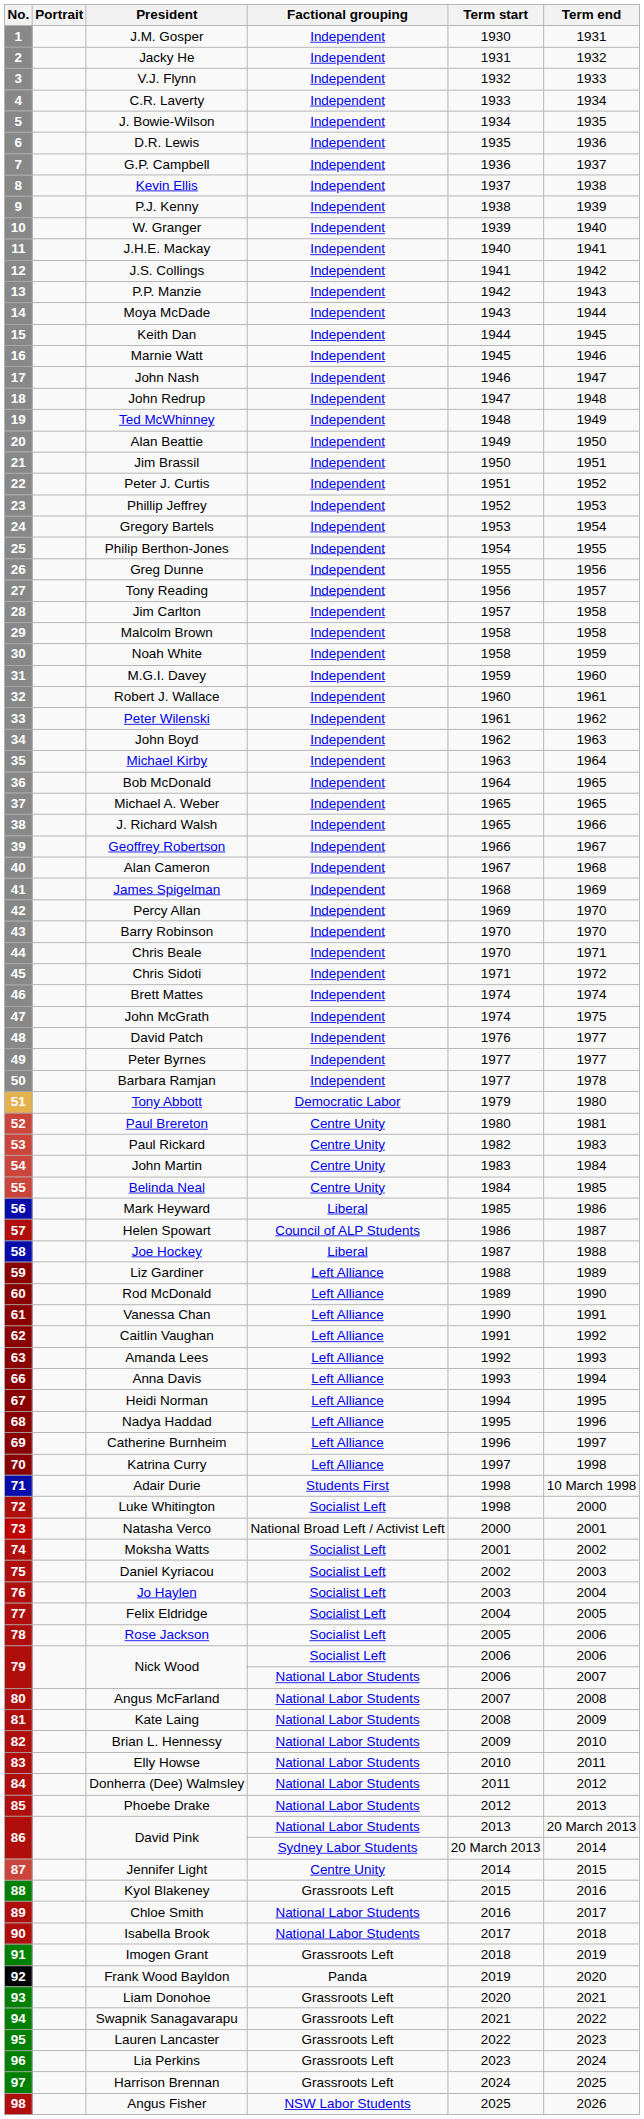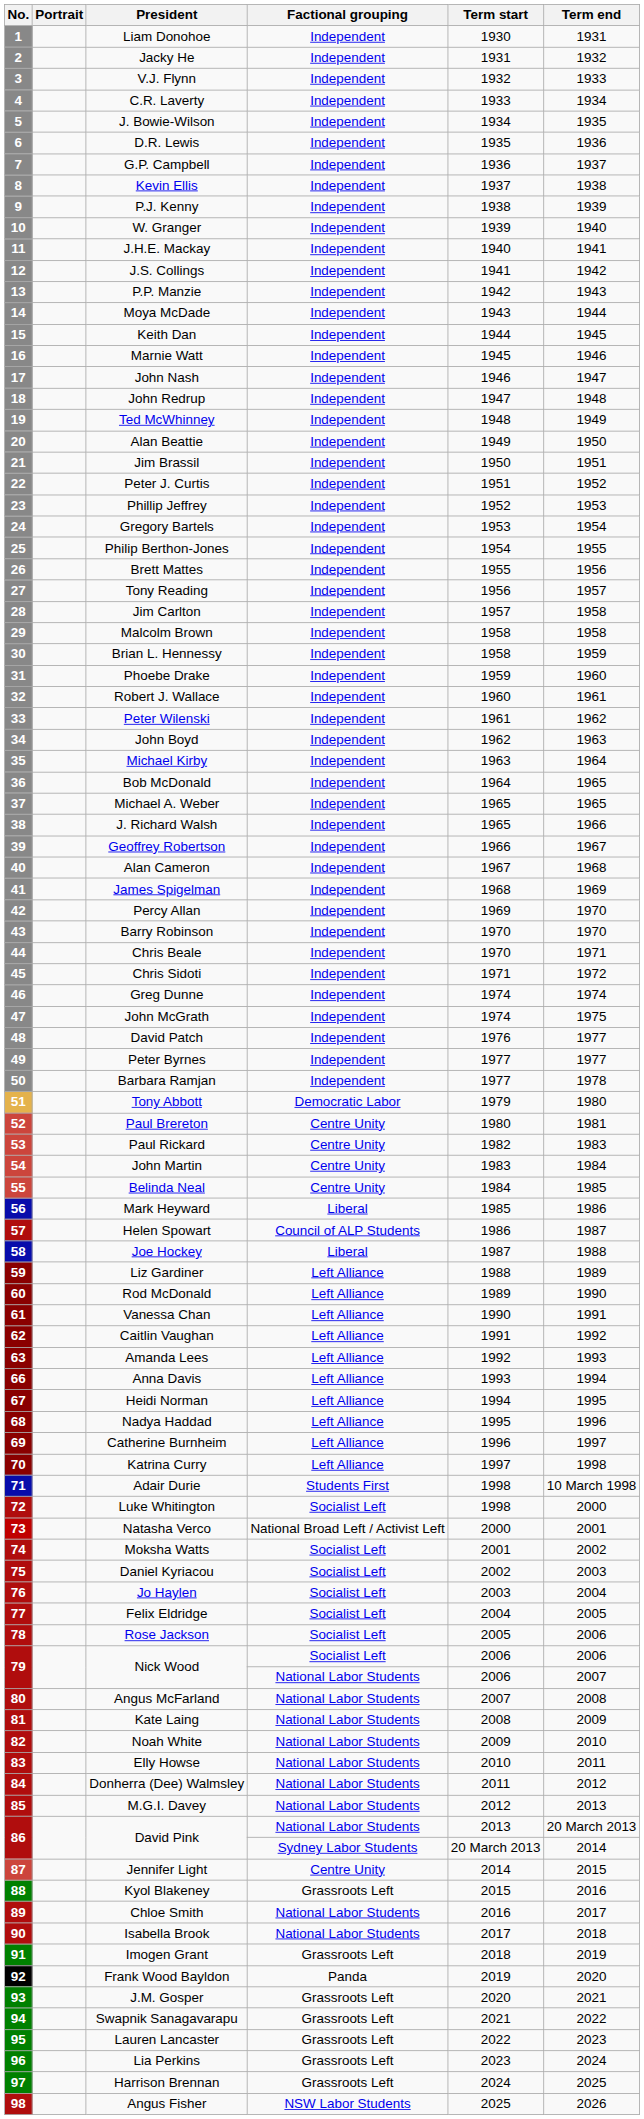 <table class="wikitable">
 <tr>
 <th>No.</th>
 <th>Portrait</th>
 <th>President</th>
 <th>Factional grouping</th>
 <th>Term start</th>
 <th>Term end</th>
 </tr>
 <tr>
 <th style="background:#888888; color:white">1</th>
 <td align="center"></td>
-<td align="center">J.M. Gosper</td>
+<td align="center">Liam Donohoe</td>
 <td align="center"><a href='#'>Independent</a></td>
 <td align="center">1930</td>
 <td align="center">1931</td>
 </tr>
 <tr>
 <th style="background:#888888; color:white">2</th>
 <td align="center"></td>
 <td align="center">Jacky He</td>
 <td align="center"><a href='#'>Independent</a></td>
 <td align="center">1931</td>
 <td align="center">1932</td>
 </tr>
 <tr>
 <th style="background:#888888; color:white">3</th>
 <td align="center"></td>
 <td align="center">V.J. Flynn</td>
 <td align="center"><a href='#'>Independent</a></td>
 <td align="center">1932</td>
 <td align="center">1933</td>
 </tr>
 <tr>
 <th style="background:#888888; color:white">4</th>
 <td align="center"></td>
 <td align="center">C.R. Laverty</td>
 <td align="center"><a href='#'>Independent</a></td>
 <td align="center">1933</td>
 <td align="center">1934</td>
 </tr>
 <tr>
 <th style="background:#888888; color:white">5</th>
 <td align="center"></td>
 <td align="center">J. Bowie-Wilson</td>
 <td align="center"><a href='#'>Independent</a></td>
 <td align="center">1934</td>
 <td align="center">1935</td>
 </tr>
 <tr>
 <th style="background:#888888; color:white">6</th>
 <td align="center"></td>
 <td align="center">D.R. Lewis</td>
 <td align="center"><a href='#'>Independent</a></td>
 <td align="center">1935</td>
 <td align="center">1936</td>
 </tr>
 <tr>
 <th style="background:#888888; color:white">7</th>
 <td align="center"></td>
 <td align="center">G.P. Campbell</td>
 <td align="center"><a href='#'>Independent</a></td>
 <td align="center">1936</td>
 <td align="center">1937</td>
 </tr>
 <tr>
 <th style="background:#888888; color:white">8</th>
 <td align="center"></td>
 <td align="center"><a href='#'>Kevin Ellis</a></td>
 <td align="center"><a href='#'>Independent</a></td>
 <td align="center">1937</td>
 <td align="center">1938</td>
 </tr>
 <tr>
 <th style="background:#888888; color:white">9</th>
 <td align="center"></td>
 <td align="center">P.J. Kenny</td>
 <td align="center"><a href='#'>Independent</a></td>
 <td align="center">1938</td>
 <td align="center">1939</td>
 </tr>
 <tr>
 <th style="background:#888888; color:white">10</th>
 <td align="center"></td>
 <td align="center">W. Granger</td>
 <td align="center"><a href='#'>Independent</a></td>
 <td align="center">1939</td>
 <td align="center">1940</td>
 </tr>
 <tr>
 <th style="background:#888888; color:white">11</th>
 <td align="center"></td>
 <td align="center">J.H.E. Mackay</td>
 <td align="center"><a href='#'>Independent</a></td>
 <td align="center">1940</td>
 <td align="center">1941</td>
 </tr>
 <tr>
 <th style="background:#888888; color:white">12</th>
 <td align="center"></td>
 <td align="center">J.S. Collings</td>
 <td align="center"><a href='#'>Independent</a></td>
 <td align="center">1941</td>
 <td align="center">1942</td>
 </tr>
 <tr>
 <th style="background:#888888; color:white">13</th>
 <td align="center"></td>
 <td align="center">P.P. Manzie</td>
 <td align="center"><a href='#'>Independent</a></td>
 <td align="center">1942</td>
 <td align="center">1943</td>
 </tr>
 <tr>
 <th style="background:#888888; color:white">14</th>
 <td align="center"></td>
 <td align="center">Moya McDade</td>
 <td align="center"><a href='#'>Independent</a></td>
 <td align="center">1943</td>
 <td align="center">1944</td>
 </tr>
 <tr>
 <th style="background:#888888; color:white">15</th>
 <td align="center"></td>
 <td align="center">Keith Dan</td>
 <td align="center"><a href='#'>Independent</a></td>
 <td align="center">1944</td>
 <td align="center">1945</td>
 </tr>
 <tr>
 <th style="background:#888888; color:white">16</th>
 <td align="center"></td>
 <td align="center">Marnie Watt</td>
 <td align="center"><a href='#'>Independent</a></td>
 <td align="center">1945</td>
 <td align="center">1946</td>
 </tr>
 <tr>
 <th style="background:#888888; color:white">17</th>
 <td align="center"></td>
 <td align="center">John Nash</td>
 <td align="center"><a href='#'>Independent</a></td>
 <td align="center">1946</td>
 <td align="center">1947</td>
 </tr>
 <tr>
 <th style="background:#888888; color:white">18</th>
 <td align="center"></td>
 <td align="center">John Redrup</td>
 <td align="center"><a href='#'>Independent</a></td>
 <td align="center">1947</td>
 <td align="center">1948</td>
 </tr>
 <tr>
 <th style="background:#888888; color:white">19</th>
 <td align="center"></td>
 <td align="center"><a href='#'>Ted McWhinney</a></td>
 <td align="center"><a href='#'>Independent</a></td>
 <td align="center">1948</td>
 <td align="center">1949</td>
 </tr>
 <tr>
 <th style="background:#888888; color:white">20</th>
 <td align="center"></td>
 <td align="center">Alan Beattie</td>
 <td align="center"><a href='#'>Independent</a></td>
 <td align="center">1949</td>
 <td align="center">1950</td>
 </tr>
 <tr>
 <th style="background:#888888; color:white">21</th>
 <td align="center"></td>
 <td align="center">Jim Brassil</td>
 <td align="center"><a href='#'>Independent</a></td>
 <td align="center">1950</td>
 <td align="center">1951</td>
 </tr>
 <tr>
 <th style="background:#888888; color:white">22</th>
 <td align="center"></td>
 <td align="center">Peter J. Curtis</td>
 <td align="center"><a href='#'>Independent</a></td>
 <td align="center">1951</td>
 <td align="center">1952</td>
 </tr>
 <tr>
 <th style="background:#888888; color:white">23</th>
 <td align="center"></td>
 <td align="center">Phillip Jeffrey</td>
 <td align="center"><a href='#'>Independent</a></td>
 <td align="center">1952</td>
 <td align="center">1953</td>
 </tr>
 <tr>
 <th style="background:#888888; color:white">24</th>
 <td align="center"></td>
 <td align="center">Gregory Bartels</td>
 <td align="center"><a href='#'>Independent</a></td>
 <td align="center">1953</td>
 <td align="center">1954</td>
 </tr>
 <tr>
 <th style="background:#888888; color:white">25</th>
 <td align="center"></td>
 <td align="center">Philip Berthon-Jones</td>
 <td align="center"><a href='#'>Independent</a></td>
 <td align="center">1954</td>
 <td align="center">1955</td>
 </tr>
 <tr>
 <th style="background:#888888; color:white">26</th>
 <td align="center"></td>
-<td align="center">Greg Dunne</td>
+<td align="center">Brett Mattes</td>
 <td align="center"><a href='#'>Independent</a></td>
 <td align="center">1955</td>
 <td align="center">1956</td>
 </tr>
 <tr>
 <th style="background:#888888; color:white">27</th>
 <td align="center"></td>
 <td align="center">Tony Reading</td>
 <td align="center"><a href='#'>Independent</a></td>
 <td align="center">1956</td>
 <td align="center">1957</td>
 </tr>
 <tr>
 <th style="background:#888888; color:white">28</th>
 <td align="center"></td>
 <td align="center">Jim Carlton</td>
 <td align="center"><a href='#'>Independent</a></td>
 <td align="center">1957</td>
 <td align="center">1958</td>
 </tr>
 <tr>
 <th style="background:#888888; color:white">29</th>
 <td align="center"></td>
 <td align="center">Malcolm Brown</td>
 <td align="center"><a href='#'>Independent</a></td>
 <td align="center">1958</td>
 <td align="center">1958</td>
 </tr>
 <tr>
 <th style="background:#888888; color:white">30</th>
 <td align="center"></td>
-<td align="center">Noah White</td>
+<td align="center">Brian L. Hennessy</td>
 <td align="center"><a href='#'>Independent</a></td>
 <td align="center">1958</td>
 <td align="center">1959</td>
 </tr>
 <tr>
 <th style="background:#888888; color:white">31</th>
 <td align="center"></td>
-<td align="center">M.G.I. Davey</td>
+<td align="center">Phoebe Drake</td>
 <td align="center"><a href='#'>Independent</a></td>
 <td align="center">1959</td>
 <td align="center">1960</td>
 </tr>
 <tr>
 <th style="background:#888888; color:white">32</th>
 <td align="center"></td>
 <td align="center">Robert J. Wallace</td>
 <td align="center"><a href='#'>Independent</a></td>
 <td align="center">1960</td>
 <td align="center">1961</td>
 </tr>
 <tr>
 <th style="background:#888888; color:white">33</th>
 <td align="center"></td>
 <td align="center"><a href='#'>Peter Wilenski</a></td>
 <td align="center"><a href='#'>Independent</a></td>
 <td align="center">1961</td>
 <td align="center">1962</td>
 </tr>
 <tr>
 <th style="background:#888888; color:white">34</th>
 <td align="center"></td>
 <td align="center">John Boyd</td>
 <td align="center"><a href='#'>Independent</a></td>
 <td align="center">1962</td>
 <td align="center">1963</td>
 </tr>
 <tr>
 <th style="background:#888888; color:white">35</th>
 <td align="center"></td>
 <td align="center"><a href='#'>Michael Kirby</a></td>
 <td align="center"><a href='#'>Independent</a></td>
 <td align="center">1963</td>
 <td align="center">1964</td>
 </tr>
 <tr>
 <th style="background:#888888; color:white">36</th>
 <td align="center"></td>
 <td align="center">Bob McDonald</td>
 <td align="center"><a href='#'>Independent</a></td>
 <td align="center">1964</td>
 <td align="center">1965</td>
 </tr>
 <tr>
 <th style="background:#888888; color:white">37</th>
 <td align="center"></td>
 <td align="center">Michael A. Weber</td>
 <td align="center"><a href='#'>Independent</a></td>
 <td align="center">1965</td>
 <td align="center">1965</td>
 </tr>
 <tr>
 <th style="background:#888888; color:white">38</th>
 <td align="center"></td>
 <td align="center">J. Richard Walsh</td>
 <td align="center"><a href='#'>Independent</a></td>
 <td align="center">1965</td>
 <td align="center">1966</td>
 </tr>
 <tr>
 <th style="background:#888888; color:white">39</th>
 <td align="center"></td>
 <td align="center"><a href='#'>Geoffrey Robertson</a></td>
 <td align="center"><a href='#'>Independent</a></td>
 <td align="center">1966</td>
 <td align="center">1967</td>
 </tr>
 <tr>
 <th style="background:#888888; color:white">40</th>
 <td align="center"></td>
 <td align="center">Alan Cameron</td>
 <td align="center"><a href='#'>Independent</a></td>
 <td align="center">1967</td>
 <td align="center">1968</td>
 </tr>
 <tr>
 <th style="background:#888888; color:white">41</th>
 <td align="center"></td>
 <td align="center"><a href='#'>James Spigelman</a></td>
 <td align="center"><a href='#'>Independent</a></td>
 <td align="center">1968</td>
 <td align="center">1969</td>
 </tr>
 <tr>
 <th style="background:#888888; color:white">42</th>
 <td align="center"></td>
 <td align="center">Percy Allan</td>
 <td align="center"><a href='#'>Independent</a></td>
 <td align="center">1969</td>
 <td align="center">1970</td>
 </tr>
 <tr>
 <th style="background:#888888; color:white">43</th>
 <td align="center"></td>
 <td align="center">Barry Robinson</td>
 <td align="center"><a href='#'>Independent</a></td>
 <td align="center">1970</td>
 <td align="center">1970</td>
 </tr>
 <tr>
 <th style="background:#888888; color:white">44</th>
 <td align="center"></td>
 <td align="center">Chris Beale</td>
 <td align="center"><a href='#'>Independent</a></td>
 <td align="center">1970</td>
 <td align="center">1971</td>
 </tr>
 <tr>
 <th style="background:#888888; color:white">45</th>
 <td align="center"></td>
 <td align="center">Chris Sidoti</td>
 <td align="center"><a href='#'>Independent</a></td>
 <td align="center">1971</td>
 <td align="center">1972</td>
 </tr>
 <tr>
 <th style="background:#888888; color:white">46</th>
 <td align="center"></td>
-<td align="center">Brett Mattes</td>
+<td align="center">Greg Dunne</td>
 <td align="center"><a href='#'>Independent</a></td>
 <td align="center">1974</td>
 <td align="center">1974</td>
 </tr>
 <tr>
 <th style="background:#888888; color:white">47</th>
 <td align="center"></td>
 <td align="center">John McGrath</td>
 <td align="center"><a href='#'>Independent</a></td>
 <td align="center">1974</td>
 <td align="center">1975</td>
 </tr>
 <tr>
 <th style="background:#888888; color:white">48</th>
 <td align="center"></td>
 <td align="center">David Patch</td>
 <td align="center"><a href='#'>Independent</a></td>
 <td align="center">1976</td>
 <td align="center">1977</td>
 </tr>
 <tr>
 <th style="background:#888888; color:white">49</th>
 <td align="center"></td>
 <td align="center">Peter Byrnes</td>
 <td align="center"><a href='#'>Independent</a></td>
 <td align="center">1977</td>
 <td align="center">1977</td>
 </tr>
 <tr>
 <th style="background:#888888; color:white">50</th>
 <td align="center"></td>
 <td align="center">Barbara Ramjan</td>
 <td align="center"><a href='#'>Independent</a></td>
 <td align="center">1977</td>
 <td align="center">1978</td>
 </tr>
 <tr>
 <th style="background:#E4B24C; color:white">51</th>
 <td align="center"></td>
 <td align="center"><a href='#'>Tony Abbott</a></td>
 <td align="center"><a href='#'>Democratic Labor</a></td>
 <td align="center">1979</td>
 <td align="center">1980</td>
 </tr>
 <tr>
 <th style="background:#CC453C; color:white">52</th>
 <td align="center"></td>
 <td align="center"><a href='#'>Paul Brereton</a></td>
 <td align="center"><a href='#'>Centre Unity</a></td>
 <td align="center">1980</td>
 <td align="center">1981</td>
 </tr>
 <tr>
 <th style="background:#CC453C; color:white">53</th>
 <td align="center"></td>
 <td align="center">Paul Rickard</td>
 <td align="center"><a href='#'>Centre Unity</a></td>
 <td align="center">1982</td>
 <td align="center">1983</td>
 </tr>
 <tr>
 <th style="background:#CC453C; color:white">54</th>
 <td align="center"></td>
 <td align="center">John Martin</td>
 <td align="center"><a href='#'>Centre Unity</a></td>
 <td align="center">1983</td>
 <td align="center">1984</td>
 </tr>
 <tr>
 <th style="background:#CC453C; color:white">55</th>
 <td align="center"></td>
 <td align="center"><a href='#'>Belinda Neal</a></td>
 <td align="center"><a href='#'>Centre Unity</a></td>
 <td align="center">1984</td>
 <td align="center">1985</td>
 </tr>
 <tr>
 <th style="background:#080CAB; color:white">56</th>
 <td align="center"></td>
 <td align="center">Mark Heyward</td>
 <td align="center"><a href='#'>Liberal</a></td>
 <td align="center">1985</td>
 <td align="center">1986</td>
 </tr>
 <tr>
 <th style="background:#B00D0D; color:white">57</th>
 <td align="center"></td>
 <td align="center">Helen Spowart</td>
 <td align="center"><a href='#'>Council of ALP Students</a></td>
 <td align="center">1986</td>
 <td align="center">1987</td>
 </tr>
 <tr>
 <th style="background:#080CAB; color:white">58</th>
 <td align="center"></td>
 <td align="center"><a href='#'>Joe Hockey</a></td>
 <td align="center"><a href='#'>Liberal</a></td>
 <td align="center">1987</td>
 <td align="center">1988</td>
 </tr>
 <tr>
 <th style="background:#8A0000; color:white">59</th>
 <td align="center"></td>
 <td align="center">Liz Gardiner</td>
 <td align="center"><a href='#'>Left Alliance</a></td>
 <td align="center">1988</td>
 <td align="center">1989</td>
 </tr>
 <tr>
 <th style="background:#8A0000; color:white">60</th>
 <td align="center"></td>
 <td align="center">Rod McDonald</td>
 <td align="center"><a href='#'>Left Alliance</a></td>
 <td align="center">1989</td>
 <td align="center">1990</td>
 </tr>
 <tr>
 <th style="background:#8A0000; color:white">61</th>
 <td align="center"></td>
 <td align="center">Vanessa Chan</td>
 <td align="center"><a href='#'>Left Alliance</a></td>
 <td align="center">1990</td>
 <td align="center">1991</td>
 </tr>
 <tr>
 <th style="background:#8A0000; color:white">62</th>
 <td align="center"></td>
 <td align="center">Caitlin Vaughan</td>
 <td align="center"><a href='#'>Left Alliance</a></td>
 <td align="center">1991</td>
 <td align="center">1992</td>
 </tr>
 <tr>
 <th style="background:#8A0000; color:white">63</th>
 <td align="center"></td>
 <td align="center">Amanda Lees</td>
 <td align="center"><a href='#'>Left Alliance</a></td>
 <td align="center">1992</td>
 <td align="center">1993</td>
 </tr>
 <tr>
 <th style="background:#8A0000; color:white">66</th>
 <td align="center"></td>
 <td align="center">Anna Davis</td>
 <td align="center"><a href='#'>Left Alliance</a></td>
 <td align="center">1993</td>
 <td align="center">1994</td>
 </tr>
 <tr>
 <th style="background:#8A0000; color:white">67</th>
 <td align="center"></td>
 <td align="center">Heidi Norman</td>
 <td align="center"><a href='#'>Left Alliance</a></td>
 <td align="center">1994</td>
 <td align="center">1995</td>
 </tr>
 <tr>
 <th style="background:#8A0000; color:white">68</th>
 <td align="center"></td>
 <td align="center">Nadya Haddad</td>
 <td align="center"><a href='#'>Left Alliance</a></td>
 <td align="center">1995</td>
 <td align="center">1996</td>
 </tr>
 <tr>
 <th style="background:#8A0000; color:white">69</th>
 <td align="center"></td>
 <td align="center">Catherine Burnheim</td>
 <td align="center"><a href='#'>Left Alliance</a></td>
 <td align="center">1996</td>
 <td align="center">1997</td>
 </tr>
 <tr>
 <th style="background:#8A0000; color:white">70</th>
 <td align="center"></td>
 <td align="center">Katrina Curry</td>
 <td align="center"><a href='#'>Left Alliance</a></td>
 <td align="center">1997</td>
 <td align="center">1998</td>
 </tr>
 <tr>
 <th style="background:#080CAB; color:white">71</th>
 <td align="center"></td>
 <td align="center">Adair Durie</td>
 <td align="center"><a href='#'>Students First</a></td>
 <td align="center">1998</td>
 <td align="center">10 March 1998</td>
 </tr>
 <tr>
 <th style="background:#B00D0D; color:white">72</th>
 <td align="center"></td>
 <td align="center">Luke Whitington</td>
 <td align="center"><a href='#'>Socialist Left</a></td>
 <td align="center">1998</td>
 <td align="center">2000</td>
 </tr>
 <tr>
 <th style="background:#C00000; color:white">73</th>
 <td align="center"></td>
 <td align="center">Natasha Verco</td>
 <td align="center">National Broad Left / Activist Left</td>
 <td align="center">2000</td>
 <td align="center">2001</td>
 </tr>
 <tr>
 <th style="background:#B00D0D; color:white">74</th>
 <td align="center"></td>
 <td align="center">Moksha Watts</td>
 <td align="center"><a href='#'>Socialist Left</a></td>
 <td align="center">2001</td>
 <td align="center">2002</td>
 </tr>
 <tr>
 <th style="background:#B00D0D; color:white">75</th>
 <td align="center"></td>
 <td align="center">Daniel Kyriacou</td>
 <td align="center"><a href='#'>Socialist Left</a></td>
 <td align="center">2002</td>
 <td align="center">2003</td>
 </tr>
 <tr>
 <th style="background:#B00D0D; color:white">76</th>
 <td align="center"></td>
 <td align="center"><a href='#'>Jo Haylen</a></td>
 <td align="center"><a href='#'>Socialist Left</a></td>
 <td align="center">2003</td>
 <td align="center">2004</td>
 </tr>
 <tr>
 <th style="background:#B00D0D; color:white">77</th>
 <td align="center"></td>
 <td align="center">Felix Eldridge</td>
 <td align="center"><a href='#'>Socialist Left</a></td>
 <td align="center">2004</td>
 <td align="center">2005</td>
 </tr>
 <tr>
 <th style="background:#B00D0D; color:white">78</th>
 <td align="center"></td>
 <td align="center"><a href='#'>Rose Jackson</a></td>
 <td align="center"><a href='#'>Socialist Left</a></td>
 <td align="center">2005</td>
 <td align="center">2006</td>
 </tr>
 <tr>
 <th rowspan="2"; style="background:#B00D0D; color:white">79</th>
 <td rowspan="2"; align="center"></td>
 <td rowspan="2"; align="center">Nick Wood</td>
 <td align="center"><a href='#'>Socialist Left</a></td>
 <td align="center">2006</td>
 <td align="center">2006</td>
 </tr>
 <tr>
 <td align="center"><a href='#'>National Labor Students</a></td>
 <td align="center">2006</td>
 <td align="center">2007</td>
 </tr>
 <tr>
 <th style="background:#B00D0D; color:white">80</th>
 <td align="center"></td>
 <td align="center">Angus McFarland</td>
 <td align="center"><a href='#'>National Labor Students</a></td>
 <td align="center">2007</td>
 <td align="center">2008</td>
 </tr>
 <tr>
 <th style="background:#B00D0D; color:white">81</th>
 <td align="center"></td>
 <td align="center">Kate Laing</td>
 <td align="center"><a href='#'>National Labor Students</a></td>
 <td align="center">2008</td>
 <td align="center">2009</td>
 </tr>
 <tr>
 <th style="background:#B00D0D; color:white">82</th>
 <td align="center"></td>
-<td align="center">Brian L. Hennessy</td>
+<td align="center">Noah White</td>
 <td align="center"><a href='#'>National Labor Students</a></td>
 <td align="center">2009</td>
 <td align="center">2010</td>
 </tr>
 <tr>
 <th style="background:#B00D0D; color:white">83</th>
 <td align="center"></td>
 <td align="center">Elly Howse</td>
 <td align="center"><a href='#'>National Labor Students</a></td>
 <td align="center">2010</td>
 <td align="center">2011</td>
 </tr>
 <tr>
 <th style="background:#B00D0D; color:white">84</th>
 <td align="center"></td>
 <td align="center">Donherra (Dee) Walmsley</td>
 <td align="center"><a href='#'>National Labor Students</a></td>
 <td align="center">2011</td>
 <td align="center">2012</td>
 </tr>
 <tr>
 <th style="background:#B00D0D; color:white">85</th>
 <td align="center"></td>
-<td align="center">Phoebe Drake</td>
+<td align="center">M.G.I. Davey</td>
 <td align="center"><a href='#'>National Labor Students</a></td>
 <td align="center">2012</td>
 <td align="center">2013</td>
 </tr>
 <tr>
 <th rowspan="2"; style="background:#B00D0D; color:white">86</th>
 <td rowspan="2"; align="center"></td>
 <td rowspan="2"; align="center">David Pink</td>
 <td align="center"><a href='#'>National Labor Students</a></td>
 <td align="center">2013</td>
 <td align="center">20 March 2013</td>
 </tr>
 <tr>
 <td align="center"><a href='#'>Sydney Labor Students</a></td>
 <td align="center">20 March 2013</td>
 <td align="center">2014</td>
 </tr>
 <tr>
 <th style="background:#CC453C; color:white">87</th>
 <td align="center"></td>
 <td align="center">Jennifer Light</td>
 <td align="center"><a href='#'>Centre Unity</a></td>
 <td align="center">2014</td>
 <td align="center">2015</td>
 </tr>
 <tr>
 <th style="background:#008000; color:white">88</th>
 <td align="center"></td>
 <td align="center">Kyol Blakeney</td>
 <td align="center">Grassroots Left</td>
 <td align="center">2015</td>
 <td align="center">2016</td>
 </tr>
 <tr>
 <th style="background:#B00D0D; color:white">89</th>
 <td align="center"></td>
 <td align="center">Chloe Smith</td>
 <td align="center"><a href='#'>National Labor Students</a></td>
 <td align="center">2016</td>
 <td align="center">2017</td>
 </tr>
 <tr>
 <th style="background:#B00D0D; color:white">90</th>
 <td align="center"></td>
 <td align="center">Isabella Brook</td>
 <td align="center"><a href='#'>National Labor Students</a></td>
 <td align="center">2017</td>
 <td align="center">2018</td>
 </tr>
 <tr>
 <th style="background:#008000; color:white">91</th>
 <td align="center"></td>
 <td align="center">Imogen Grant</td>
 <td align="center">Grassroots Left</td>
 <td align="center">2018</td>
 <td align="center">2019</td>
 </tr>
 <tr>
 <th style="background:#000000; color:white">92</th>
 <td align="center"></td>
 <td align="center">Frank Wood Bayldon</td>
 <td align="center">Panda</td>
 <td align="center">2019</td>
 <td align="center">2020</td>
 </tr>
 <tr>
 <th style="background:#008000; color:white">93</th>
 <td align="center"></td>
-<td align="center">Liam Donohoe</td>
+<td align="center">J.M. Gosper</td>
 <td align="center">Grassroots Left</td>
 <td align="center">2020</td>
 <td align="center">2021</td>
 </tr>
 <tr>
 <th style="background:#008000; color:white">94</th>
 <td align="center"></td>
 <td align="center">Swapnik Sanagavarapu</td>
 <td align="center">Grassroots Left</td>
 <td align="center">2021</td>
 <td align="center">2022</td>
 </tr>
 <tr>
 <th style="background:#008000; color:white">95</th>
 <td align="center"></td>
 <td align="center">Lauren Lancaster</td>
 <td align="center">Grassroots Left</td>
 <td align="center">2022</td>
 <td align="center">2023</td>
 </tr>
 <tr>
 <th style="background:#008000; color:white">96</th>
 <td align="center"></td>
 <td align="center">Lia Perkins</td>
 <td align="center">Grassroots Left</td>
 <td align="center">2023</td>
 <td align="center">2024</td>
 </tr>
 <tr>
 <th style="background:#008000; color:white">97</th>
 <td align="center"></td>
 <td align="center">Harrison Brennan</td>
 <td align="center">Grassroots Left</td>
 <td align="center">2024</td>
 <td align="center">2025</td>
 </tr>
 <tr>
 <th style="background:#B00D0D; color:white">98</th>
 <td align="center"></td>
 <td align="center">Angus Fisher</td>
 <td align="center"><a href='#'>NSW Labor Students</a></td>
 <td align="center">2025</td>
 <td align="center">2026</td>
 </tr>
 </table>
